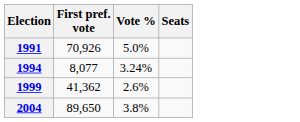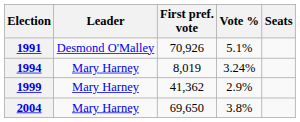 <table class="wikitable sortable" style="text-align:center; font-size:100%">
 <tr>
 <th>Election</th>
+<th>Leader</th>
 <th>First pref. <br>vote</th>
 <th>Vote %</th>
 <th>Seats</th>
 </tr>
 <tr>
 <th><a href='#'>1991</a></th>
+<td><a href='#'>Desmond O'Malley</a></td>
 <td>70,926</td>
-<td>5.0%</td>
+<td>5.1%</td>
 <td align=left></td>
 </tr>
 <tr>
 <th><a href='#'>1994</a></th>
-<td>8,077</td>
+<td><a href='#'>Mary Harney</a></td>
+<td>8,019</td>
 <td>3.24%</td>
 <td align=left></td>
 </tr>
 <tr>
 <th><a href='#'>1999</a></th>
+<td><a href='#'>Mary Harney</a></td>
 <td>41,362</td>
-<td>2.6%</td>
+<td>2.9%</td>
 <td align=left></td>
 </tr>
 <tr>
 <th><a href='#'>2004</a></th>
-<td>89,650</td>
+<td><a href='#'>Mary Harney</a></td>
+<td>69,650</td>
 <td>3.8%</td>
 <td align=left></td>
 </tr>
 </table>
